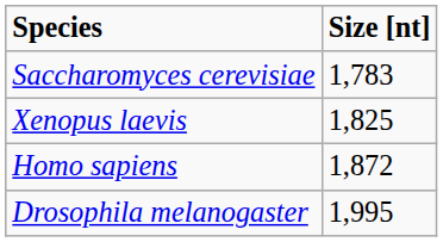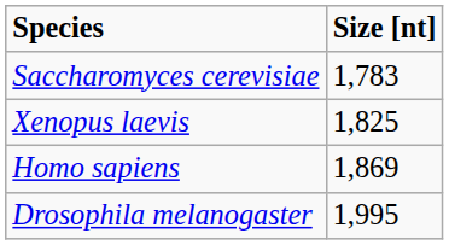 <table class="wikitable floatright">
 <tr>
 <td><strong>Species</strong></td>
 <td><strong>Size [nt]</strong></td>
 </tr>
 <tr>
 <td><em><a href='#'>Saccharomyces cerevisiae</a></em></td>
 <td>1,783</td>
 </tr>
 <tr>
 <td><em><a href='#'>Xenopus laevis</a></em></td>
 <td>1,825</td>
 </tr>
 <tr>
 <td><em><a href='#'>Homo sapiens</a></em></td>
-<td>1,872</td>
+<td>1,869</td>
 </tr>
 <tr>
 <td><em><a href='#'>Drosophila melanogaster</a></em></td>
 <td>1,995</td>
 </tr>
 </table>
